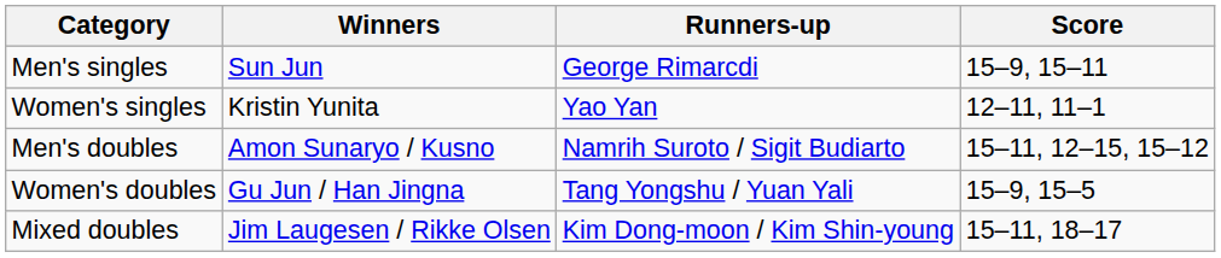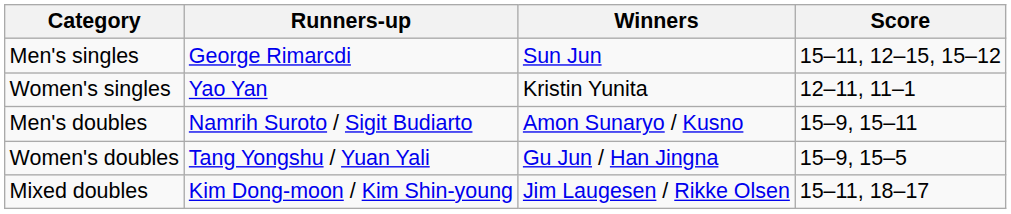 <table class=wikitable style="white-space:nowrap;">
 <tr>
 <th>Category</th>
+<th>Runners-up</th>
 <th>Winners</th>
-<th>Runners-up</th>
 <th>Score</th>
 </tr>
 <tr>
 <td>Men's singles</td>
+<td><a href='#'>George Rimarcdi</a></td>
 <td><a href='#'>Sun Jun</a></td>
-<td><a href='#'>George Rimarcdi</a></td>
-<td>15–9, 15–11</td>
+<td>15–11, 12–15, 15–12</td>
 </tr>
 <tr>
 <td>Women's singles</td>
+<td><a href='#'>Yao Yan</a></td>
 <td>Kristin Yunita</td>
-<td><a href='#'>Yao Yan</a></td>
 <td>12–11, 11–1</td>
 </tr>
 <tr>
 <td>Men's doubles</td>
+<td><a href='#'>Namrih Suroto</a> / <a href='#'>Sigit Budiarto</a></td>
 <td><a href='#'>Amon Sunaryo</a> / <a href='#'>Kusno</a></td>
-<td><a href='#'>Namrih Suroto</a> / <a href='#'>Sigit Budiarto</a></td>
-<td>15–11, 12–15, 15–12</td>
+<td>15–9, 15–11</td>
 </tr>
 <tr>
 <td>Women's doubles</td>
+<td><a href='#'>Tang Yongshu</a> / <a href='#'>Yuan Yali</a></td>
 <td><a href='#'>Gu Jun</a> / <a href='#'>Han Jingna</a></td>
-<td><a href='#'>Tang Yongshu</a> / <a href='#'>Yuan Yali</a></td>
 <td>15–9, 15–5</td>
 </tr>
 <tr>
 <td>Mixed doubles</td>
+<td><a href='#'>Kim Dong-moon</a> / <a href='#'>Kim Shin-young</a></td>
 <td><a href='#'>Jim Laugesen</a> / <a href='#'>Rikke Olsen</a></td>
-<td><a href='#'>Kim Dong-moon</a> / <a href='#'>Kim Shin-young</a></td>
 <td>15–11, 18–17</td>
 </tr>
 </table>
